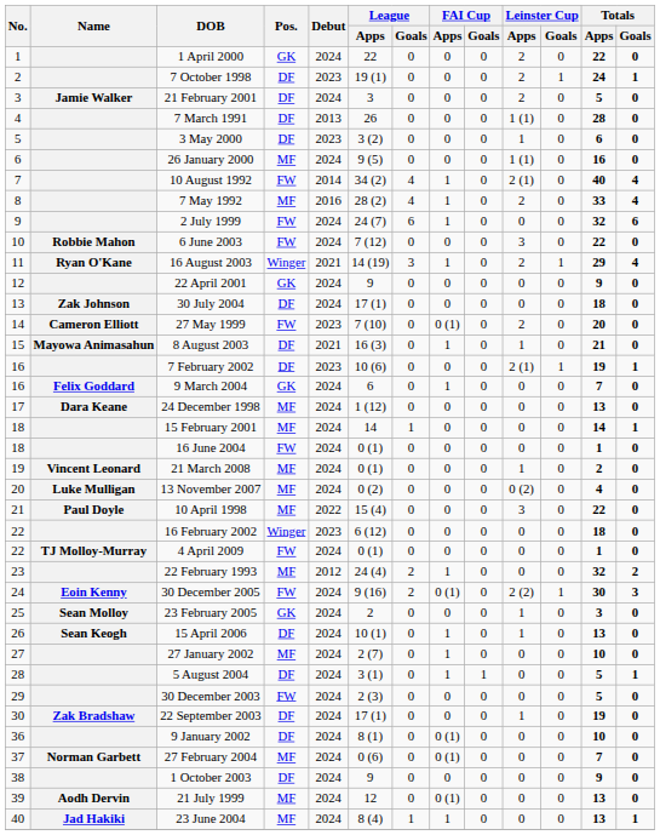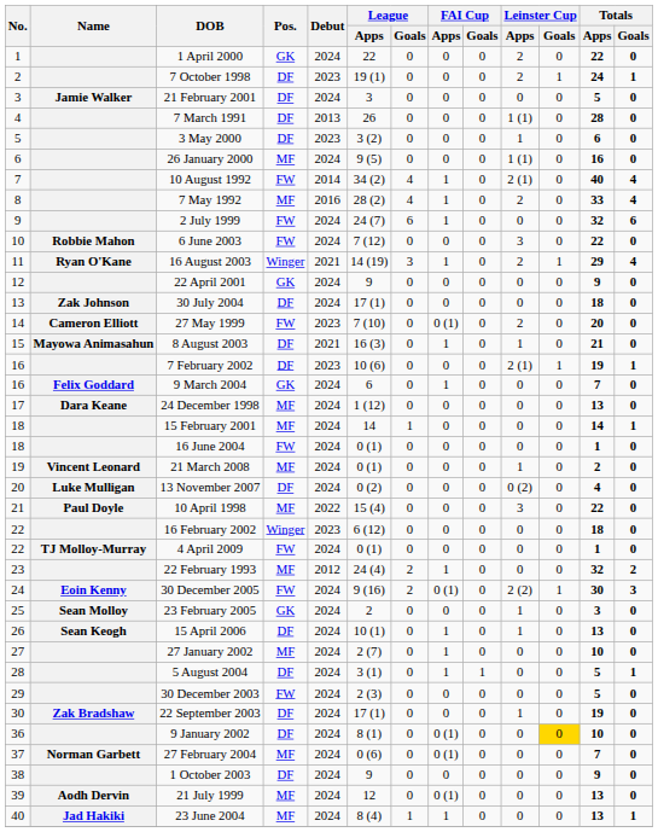 <table class="sortable wikitable plainrowheaders" style="text-align: center;">
 <tr>
 <th rowspan="2">No.</th>
 <th rowspan="2">Name</th>
 <th rowspan="2">DOB</th>
 <th rowspan="2">Pos.</th>
 <th rowspan="2">Debut</th>
 <th colspan="2"><a href='#'>League</a></th>
 <th colspan="2"><a href='#'>FAI Cup</a></th>
 <th colspan="2"><a href='#'>Leinster Cup</a></th>
 <th colspan="2"><strong>Totals</strong></th>
 </tr>
 <tr>
 <th>Apps</th>
 <th>Goals</th>
 <th>Apps</th>
 <th>Goals</th>
 <th>Apps</th>
 <th>Goals</th>
 <th>Apps</th>
 <th>Goals</th>
 </tr>
 <tr>
 <td>1</td>
 <th scope="row"> </th>
 <td>1 April 2000</td>
 <td><a href='#'>GK</a></td>
 <td>2024</td>
 <td>22</td>
 <td>0</td>
 <td>0</td>
 <td>0</td>
 <td>2</td>
 <td>0</td>
 <td><strong>22</strong></td>
 <td><strong>0</strong></td>
 </tr>
 <tr>
 <td>2</td>
 <th scope="row"> </th>
 <td>7 October 1998</td>
 <td><a href='#'>DF</a></td>
 <td>2023</td>
 <td>19 (1)</td>
 <td>0</td>
 <td>0</td>
 <td>0</td>
 <td>2</td>
 <td>1</td>
 <td><strong>24</strong></td>
 <td><strong>1</strong></td>
 </tr>
 <tr>
 <td>3</td>
 <th scope="row"> Jamie Walker</th>
 <td>21 February 2001</td>
 <td><a href='#'>DF</a></td>
 <td>2024</td>
 <td>3</td>
 <td>0</td>
 <td>0</td>
 <td>0</td>
-<td>2</td>
+<td>0</td>
 <td>0</td>
 <td><strong>5</strong></td>
 <td><strong>0</strong></td>
 </tr>
 <tr>
 <td>4</td>
 <th scope="row"> </th>
 <td>7 March 1991</td>
 <td><a href='#'>DF</a></td>
 <td>2013</td>
 <td>26</td>
 <td>0</td>
 <td>0</td>
 <td>0</td>
 <td>1 (1)</td>
 <td>0</td>
 <td><strong>28</strong></td>
 <td><strong>0</strong></td>
 </tr>
 <tr>
 <td>5</td>
 <th scope="row"> </th>
 <td>3 May 2000</td>
 <td><a href='#'>DF</a></td>
 <td>2023</td>
 <td>3 (2)</td>
 <td>0</td>
 <td>0</td>
 <td>0</td>
 <td>1</td>
 <td>0</td>
 <td><strong>6</strong></td>
 <td><strong>0</strong></td>
 </tr>
 <tr>
 <td>6</td>
 <th scope="row"> </th>
 <td>26 January 2000</td>
 <td><a href='#'>MF</a></td>
 <td>2024</td>
 <td>9 (5)</td>
 <td>0</td>
 <td>0</td>
 <td>0</td>
 <td>1 (1)</td>
 <td>0</td>
 <td><strong>16</strong></td>
 <td><strong>0</strong></td>
 </tr>
 <tr>
 <td>7</td>
 <th scope="row"> </th>
 <td>10 August 1992</td>
 <td><a href='#'>FW</a></td>
 <td>2014</td>
 <td>34 (2)</td>
 <td>4</td>
 <td>1</td>
 <td>0</td>
 <td>2 (1)</td>
 <td>0</td>
 <td><strong>40</strong></td>
 <td><strong>4</strong></td>
 </tr>
 <tr>
 <td>8</td>
 <th scope="row"> </th>
 <td>7 May 1992</td>
 <td><a href='#'>MF</a></td>
 <td>2016</td>
 <td>28 (2)</td>
 <td>4</td>
 <td>1</td>
 <td>0</td>
 <td>2</td>
 <td>0</td>
 <td><strong>33</strong></td>
 <td><strong>4</strong></td>
 </tr>
 <tr>
 <td>9</td>
 <th scope="row"> </th>
 <td>2 July 1999</td>
 <td><a href='#'>FW</a></td>
 <td>2024</td>
 <td>24 (7)</td>
 <td>6</td>
 <td>1</td>
 <td>0</td>
 <td>0</td>
 <td>0</td>
 <td><strong>32</strong></td>
 <td><strong>6</strong></td>
 </tr>
 <tr>
 <td>10</td>
 <th scope="row"> Robbie Mahon</th>
 <td>6 June 2003</td>
 <td><a href='#'>FW</a></td>
 <td>2024</td>
 <td>7 (12)</td>
 <td>0</td>
 <td>0</td>
 <td>0</td>
 <td>3</td>
 <td>0</td>
 <td><strong>22</strong></td>
 <td><strong>0</strong></td>
 </tr>
 <tr>
 <td>11</td>
 <th scope="row"> Ryan O'Kane</th>
 <td>16 August 2003</td>
 <td><a href='#'>Winger</a></td>
 <td>2021</td>
 <td>14 (19)</td>
 <td>3</td>
 <td>1</td>
 <td>0</td>
 <td>2</td>
 <td>1</td>
 <td><strong>29</strong></td>
 <td><strong>4</strong></td>
 </tr>
 <tr>
 <td>12</td>
 <th scope="row">  </th>
 <td>22 April 2001</td>
 <td><a href='#'>GK</a></td>
 <td>2024</td>
 <td>9</td>
 <td>0</td>
 <td>0</td>
 <td>0</td>
 <td>0</td>
 <td>0</td>
 <td><strong>9</strong></td>
 <td><strong>0</strong></td>
 </tr>
 <tr>
 <td>13</td>
 <th scope="row"> Zak Johnson </th>
 <td>30 July 2004</td>
 <td><a href='#'>DF</a></td>
 <td>2024</td>
 <td>17 (1)</td>
 <td>0</td>
 <td>0</td>
 <td>0</td>
 <td>0</td>
 <td>0</td>
 <td><strong>18</strong></td>
 <td><strong>0</strong></td>
 </tr>
 <tr>
 <td>14</td>
 <th scope="row"> Cameron Elliott </th>
 <td>27 May 1999</td>
 <td><a href='#'>FW</a></td>
 <td>2023</td>
 <td>7 (10)</td>
 <td>0</td>
 <td>0 (1)</td>
 <td>0</td>
 <td>2</td>
 <td>0</td>
 <td><strong>20</strong></td>
 <td><strong>0</strong></td>
 </tr>
 <tr>
 <td>15</td>
 <th scope="row"> Mayowa Animasahun</th>
 <td>8 August 2003</td>
 <td><a href='#'>DF</a></td>
 <td>2021</td>
 <td>16 (3)</td>
 <td>0</td>
 <td>1</td>
 <td>0</td>
 <td>1</td>
 <td>0</td>
 <td><strong>21</strong></td>
 <td><strong>0</strong></td>
 </tr>
 <tr>
 <td>16</td>
 <th scope="row">  </th>
 <td>7 February 2002</td>
 <td><a href='#'>DF</a></td>
 <td>2023</td>
 <td>10 (6)</td>
 <td>0</td>
 <td>0</td>
 <td>0</td>
 <td>2 (1)</td>
 <td>1</td>
 <td><strong>19</strong></td>
 <td><strong>1</strong></td>
 </tr>
 <tr>
 <td>16</td>
 <th scope="row"> <a href='#'>Felix Goddard</a> </th>
 <td>9 March 2004</td>
 <td><a href='#'>GK</a></td>
 <td>2024</td>
 <td>6</td>
 <td>0</td>
 <td>1</td>
 <td>0</td>
 <td>0</td>
 <td>0</td>
 <td><strong>7</strong></td>
 <td><strong>0</strong></td>
 </tr>
 <tr>
 <td>17</td>
 <th scope="row"> Dara Keane</th>
 <td>24 December 1998</td>
 <td><a href='#'>MF</a></td>
 <td>2024</td>
 <td>1 (12)</td>
 <td>0</td>
 <td>0</td>
 <td>0</td>
 <td>0</td>
 <td>0</td>
 <td><strong>13</strong></td>
 <td><strong>0</strong></td>
 </tr>
 <tr>
 <td>18</td>
 <th scope="row">  </th>
 <td>15 February 2001</td>
 <td><a href='#'>MF</a></td>
 <td>2024</td>
 <td>14</td>
 <td>1</td>
 <td>0</td>
 <td>0</td>
 <td>0</td>
 <td>0</td>
 <td><strong>14</strong></td>
 <td><strong>1</strong></td>
 </tr>
 <tr>
 <td>18</td>
 <th scope="row"> </th>
 <td>16 June 2004</td>
 <td><a href='#'>FW</a></td>
 <td>2024</td>
 <td>0 (1)</td>
 <td>0</td>
 <td>0</td>
 <td>0</td>
 <td>0</td>
 <td>0</td>
 <td><strong>1</strong></td>
 <td><strong>0</strong></td>
 </tr>
 <tr>
 <td>19</td>
 <th scope="row"> Vincent Leonard</th>
 <td>21 March 2008</td>
 <td><a href='#'>MF</a></td>
 <td>2024</td>
 <td>0 (1)</td>
 <td>0</td>
 <td>0</td>
 <td>0</td>
 <td>1</td>
 <td>0</td>
 <td><strong>2</strong></td>
 <td><strong>0</strong></td>
 </tr>
 <tr>
 <td>20</td>
 <th scope="row"> Luke Mulligan</th>
 <td>13 November 2007</td>
-<td><a href='#'>MF</a></td>
+<td><a href='#'>DF</a></td>
 <td>2024</td>
 <td>0 (2)</td>
 <td>0</td>
 <td>0</td>
 <td>0</td>
 <td>0 (2)</td>
 <td>0</td>
 <td><strong>4</strong></td>
 <td><strong>0</strong></td>
 </tr>
 <tr>
 <td>21</td>
 <th scope="row"> Paul Doyle</th>
 <td>10 April 1998</td>
 <td><a href='#'>MF</a></td>
 <td>2022</td>
 <td>15 (4)</td>
 <td>0</td>
 <td>0</td>
 <td>0</td>
 <td>3</td>
 <td>0</td>
 <td><strong>22</strong></td>
 <td><strong>0</strong></td>
 </tr>
 <tr>
 <td>22</td>
 <th scope="row"> </th>
 <td>16 February 2002</td>
 <td><a href='#'>Winger</a></td>
 <td>2023</td>
 <td>6 (12)</td>
 <td>0</td>
 <td>0</td>
 <td>0</td>
 <td>0</td>
 <td>0</td>
 <td><strong>18</strong></td>
 <td><strong>0</strong></td>
 </tr>
 <tr>
 <td>22</td>
 <th scope="row"> TJ Molloy-Murray</th>
 <td>4 April 2009</td>
 <td><a href='#'>FW</a></td>
 <td>2024</td>
 <td>0 (1)</td>
 <td>0</td>
 <td>0</td>
 <td>0</td>
 <td>0</td>
 <td>0</td>
 <td><strong>1</strong></td>
 <td><strong>0</strong></td>
 </tr>
 <tr>
 <td>23</td>
 <th scope="row"> </th>
 <td>22 February 1993</td>
 <td><a href='#'>MF</a></td>
 <td>2012</td>
 <td>24 (4)</td>
 <td>2</td>
 <td>1</td>
 <td>0</td>
 <td>0</td>
 <td>0</td>
 <td><strong>32</strong></td>
 <td><strong>2</strong></td>
 </tr>
 <tr>
 <td>24</td>
 <th scope="row"> <a href='#'>Eoin Kenny</a></th>
 <td>30 December 2005</td>
 <td><a href='#'>FW</a></td>
 <td>2024</td>
 <td>9 (16)</td>
 <td>2</td>
 <td>0 (1)</td>
 <td>0</td>
 <td>2 (2)</td>
 <td>1</td>
 <td><strong>30</strong></td>
 <td><strong>3</strong></td>
 </tr>
 <tr>
 <td>25</td>
 <th scope="row"> Sean Molloy</th>
 <td>23 February 2005</td>
 <td><a href='#'>GK</a></td>
 <td>2024</td>
 <td>2</td>
 <td>0</td>
 <td>0</td>
 <td>0</td>
 <td>1</td>
 <td>0</td>
 <td><strong>3</strong></td>
 <td><strong>0</strong></td>
 </tr>
 <tr>
 <td>26</td>
 <th scope="row"> Sean Keogh</th>
 <td>15 April 2006</td>
 <td><a href='#'>DF</a></td>
 <td>2024</td>
 <td>10 (1)</td>
 <td>0</td>
 <td>1</td>
 <td>0</td>
 <td>1</td>
 <td>0</td>
 <td><strong>13</strong></td>
 <td><strong>0</strong></td>
 </tr>
 <tr>
 <td>27</td>
 <th scope="row">  </th>
 <td>27 January 2002</td>
 <td><a href='#'>MF</a></td>
 <td>2024</td>
 <td>2 (7)</td>
 <td>0</td>
 <td>1</td>
 <td>0</td>
 <td>0</td>
 <td>0</td>
 <td><strong>10</strong></td>
 <td><strong>0</strong></td>
 </tr>
 <tr>
 <td>28</td>
 <th scope="row">  </th>
 <td>5 August 2004</td>
 <td><a href='#'>DF</a></td>
 <td>2024</td>
 <td>3 (1)</td>
 <td>0</td>
 <td>1</td>
 <td>1</td>
 <td>0</td>
 <td>0</td>
 <td><strong>5</strong></td>
 <td><strong>1</strong></td>
 </tr>
 <tr>
 <td>29</td>
 <th scope="row">  </th>
 <td>30 December 2003</td>
 <td><a href='#'>FW</a></td>
 <td>2024</td>
 <td>2 (3)</td>
 <td>0</td>
 <td>0</td>
 <td>0</td>
 <td>0</td>
 <td>0</td>
 <td><strong>5</strong></td>
 <td><strong>0</strong></td>
 </tr>
 <tr>
 <td>30</td>
 <th scope="row"> <a href='#'>Zak Bradshaw</a> </th>
 <td>22 September 2003</td>
 <td><a href='#'>DF</a></td>
 <td>2024</td>
 <td>17 (1)</td>
 <td>0</td>
 <td>0</td>
 <td>0</td>
 <td>1</td>
 <td>0</td>
 <td><strong>19</strong></td>
 <td><strong>0</strong></td>
 </tr>
 <tr>
 <td>36</td>
 <th scope="row">  </th>
 <td>9 January 2002</td>
 <td><a href='#'>DF</a></td>
 <td>2024</td>
 <td>8 (1)</td>
 <td>0</td>
 <td>0 (1)</td>
 <td>0</td>
 <td>0</td>
-<td>0</td>
+<td style="background: gold;">0</td>
 <td><strong>10</strong></td>
 <td><strong>0</strong></td>
 </tr>
 <tr>
 <td>37</td>
 <th scope="row"> Norman Garbett </th>
 <td>27 February 2004</td>
 <td><a href='#'>MF</a></td>
 <td>2024</td>
 <td>0 (6)</td>
 <td>0</td>
 <td>0 (1)</td>
 <td>0</td>
 <td>0</td>
 <td>0</td>
 <td><strong>7</strong></td>
 <td><strong>0</strong></td>
 </tr>
 <tr>
 <td>38</td>
 <th scope="row">  </th>
 <td>1 October 2003</td>
 <td><a href='#'>DF</a></td>
 <td>2024</td>
 <td>9</td>
 <td>0</td>
 <td>0</td>
 <td>0</td>
 <td>0</td>
 <td>0</td>
 <td><strong>9</strong></td>
 <td><strong>0</strong></td>
 </tr>
 <tr>
 <td>39</td>
 <th scope="row"> Aodh Dervin </th>
 <td>21 July 1999</td>
 <td><a href='#'>MF</a></td>
 <td>2024</td>
 <td>12</td>
 <td>0</td>
 <td>0 (1)</td>
 <td>0</td>
 <td>0</td>
 <td>0</td>
 <td><strong>13</strong></td>
 <td><strong>0</strong></td>
 </tr>
 <tr>
 <td>40</td>
 <th scope="row"> <a href='#'>Jad Hakiki</a> </th>
 <td>23 June 2004</td>
 <td><a href='#'>MF</a></td>
 <td>2024</td>
 <td>8 (4)</td>
 <td>1</td>
 <td>1</td>
 <td>0</td>
 <td>0</td>
 <td>0</td>
 <td><strong>13</strong></td>
 <td><strong>1</strong></td>
 </tr>
 <tr>
 </tr>
 </table>
